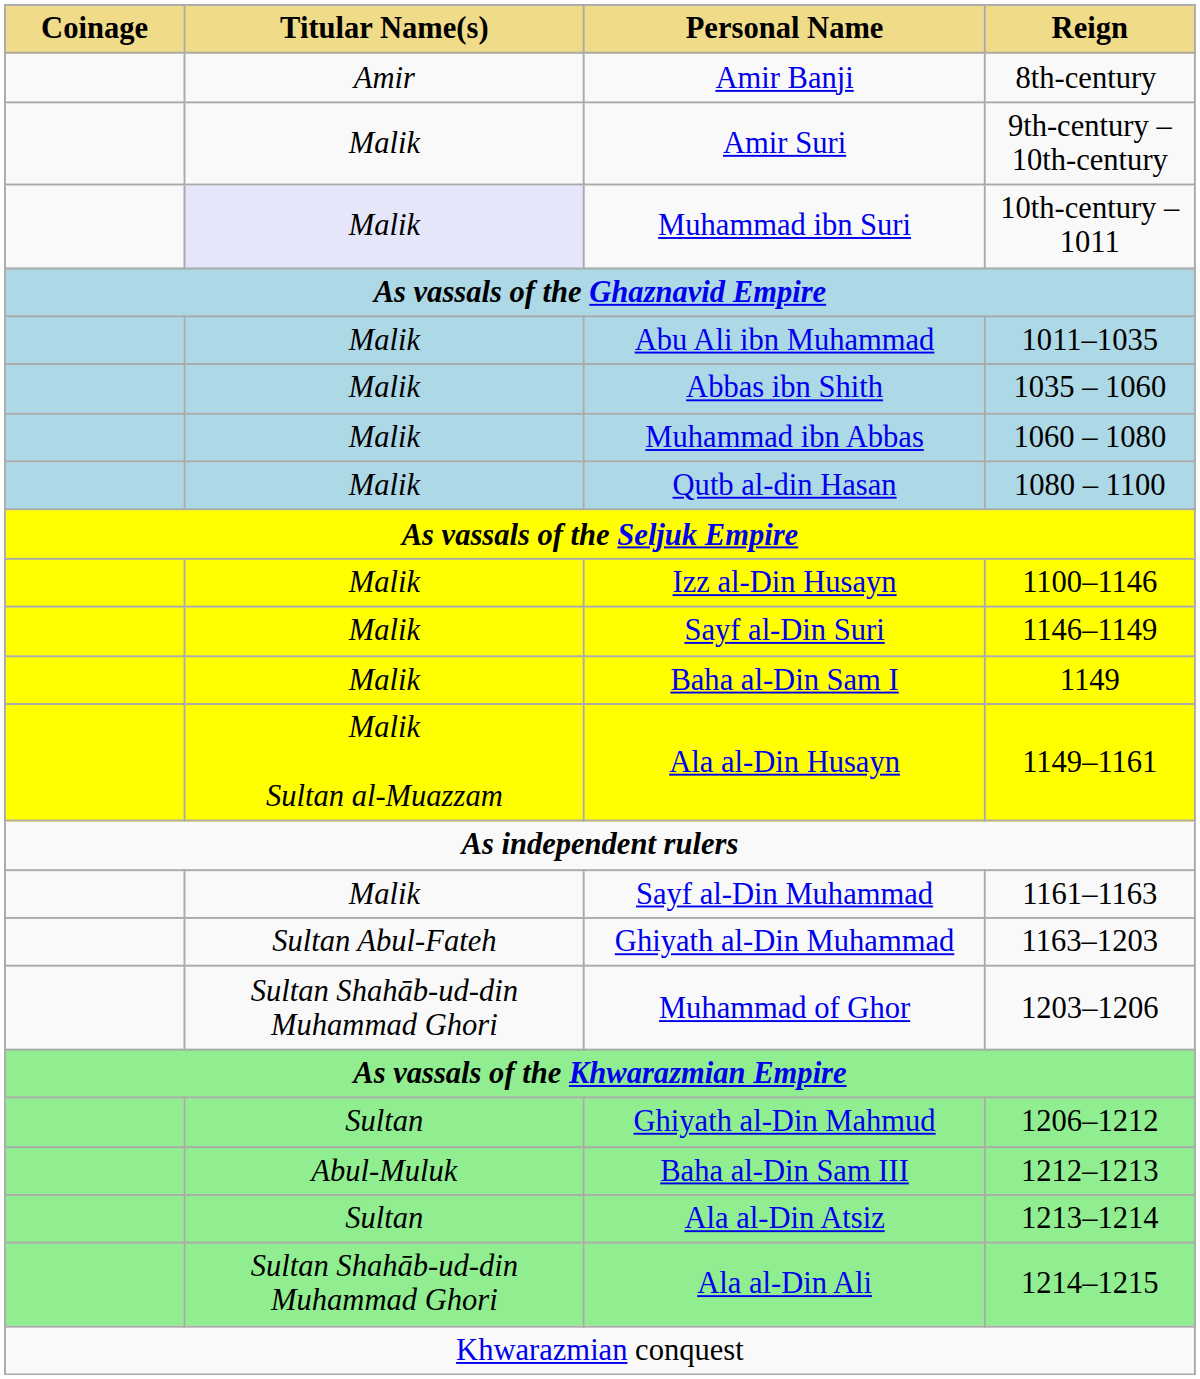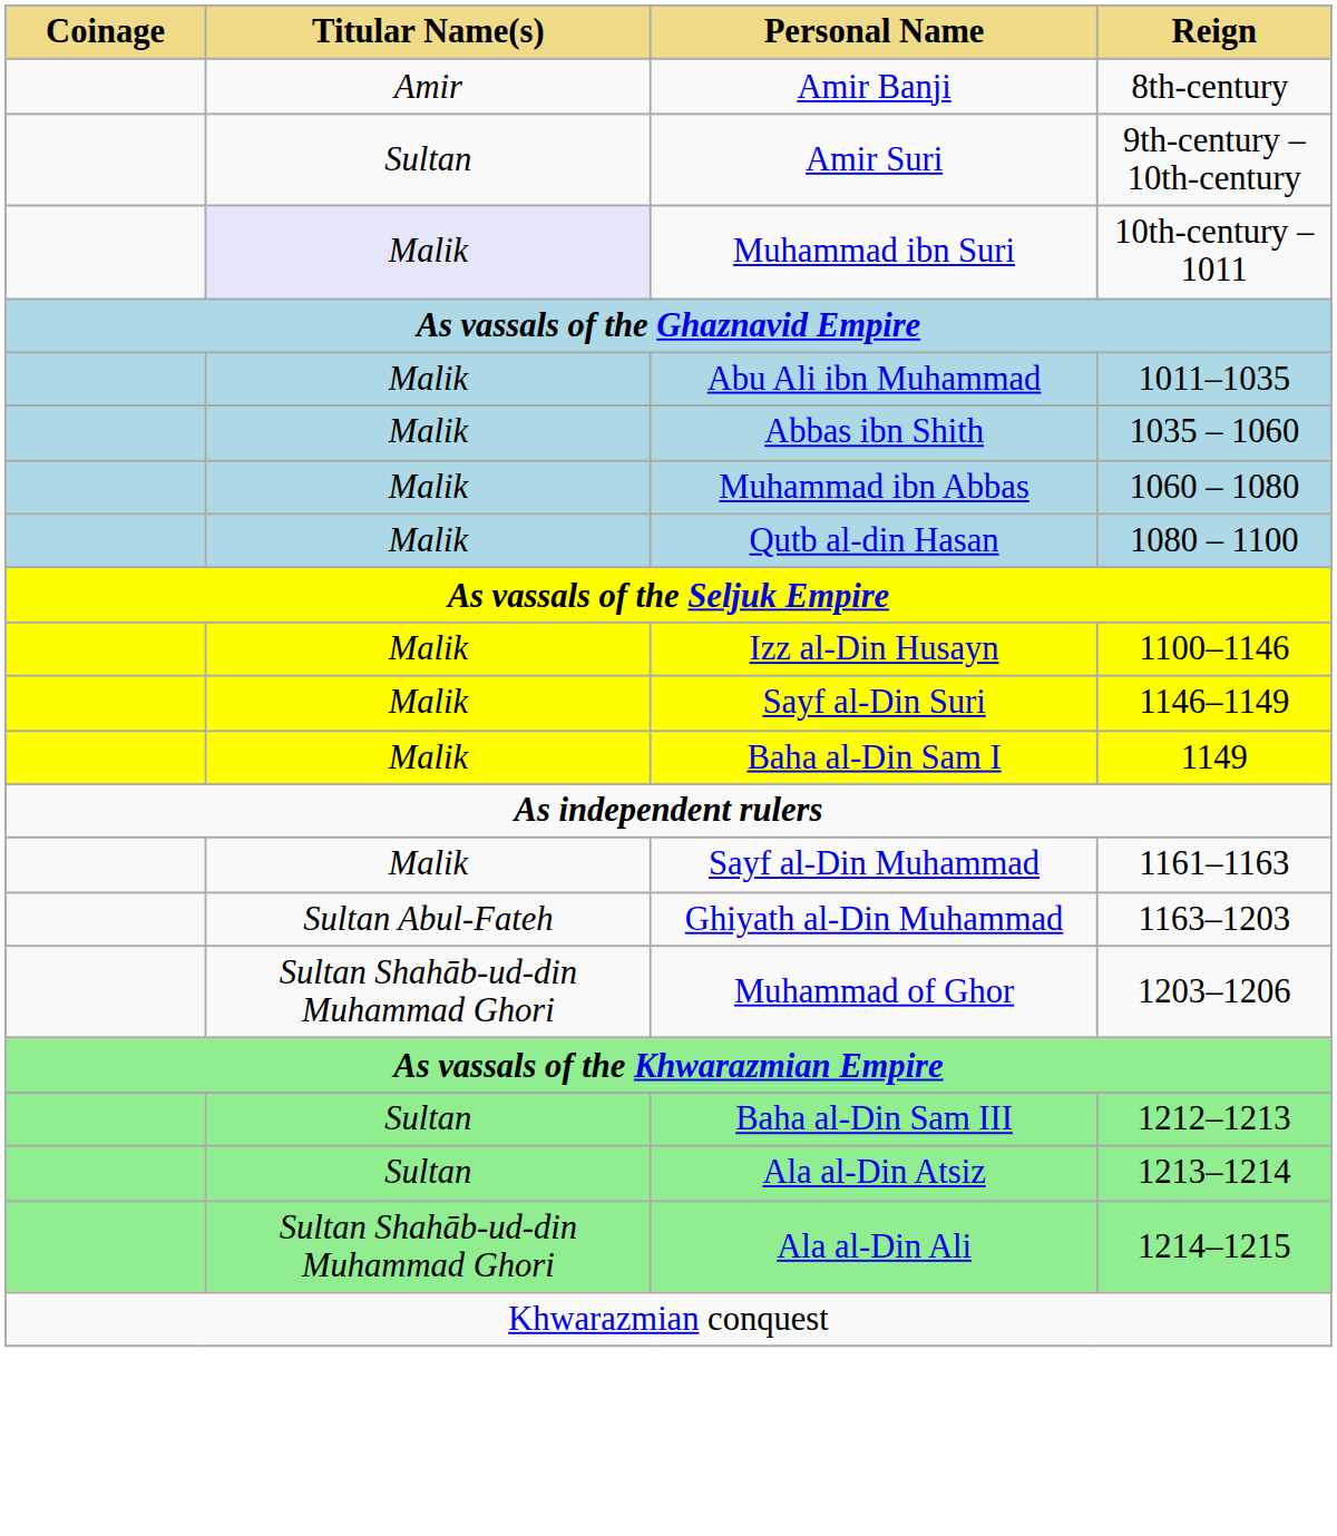 <table style="width:100%;" class="wikitable">
 <tr>
 <th style="background:#f0dc88; width:5%;">Coinage</th>
 <th style="background:#f0dc88; width:17%;">Titular Name(s)</th>
 <th style="background:#f0dc88; width:17%;">Personal Name</th>
 <th style="background:#f0dc88; width:7%;">Reign</th>
 </tr>
 <tr>
 <td></td>
 <td style="text-align:center;"><em>Amir</em><br><small></small></td>
 <td style="text-align:center;"><a href='#'>Amir Banji</a> <br><small></small></td>
 <td style="text-align:center;">8th-century <br></td>
 </tr>
 <tr>
 <td></td>
-<td style="text-align:center;"><em>Malik</em><br><small></small></td>
+<td style="text-align:center;"><em>Sultan</em><br><small></small></td>
 <td style="text-align:center;"><a href='#'>Amir Suri</a> <br><small></small></td>
 <td style="text-align:center;">9th-century – 10th-century<br></td>
 </tr>
 <tr>
 <td></td>
 <td style="background: lavender; text-align:center;"><em>Malik</em><br><small></small></td>
 <td style="text-align:center;"><a href='#'>Muhammad ibn Suri</a> <br><small></small></td>
 <td style="text-align:center;">10th-century – 1011<br></td>
 </tr>
 <tr style="background:lightblue">
 <td style="text-align:center;" colspan=4><strong><em>As vassals of the <a href='#'>Ghaznavid Empire</a></em></strong></td>
 </tr>
 <tr style="background:lightblue">
 <td></td>
 <td style="text-align:center;"><em>Malik</em><br><small></small></td>
 <td style="text-align:center;"><a href='#'>Abu Ali ibn Muhammad</a><br><small></small></td>
 <td style="text-align:center;">1011–1035</td>
 </tr>
 <tr style="background:lightblue">
 <td></td>
 <td style="text-align:center;"><em>Malik</em><br><small></small></td>
 <td style="text-align:center;"><a href='#'>Abbas ibn Shith</a><br><small></small></td>
 <td style="text-align:center;">1035 – 1060</td>
 </tr>
 <tr style="background:lightblue">
 <td></td>
 <td style="text-align:center;"><em>Malik</em><br><small></small></td>
 <td style="text-align:center;"><a href='#'>Muhammad ibn Abbas</a><br><small></small></td>
 <td style="text-align:center;">1060 – 1080</td>
 </tr>
 <tr style="background:lightblue">
 <td></td>
 <td style="text-align:center;"><em>Malik</em><br><small></small></td>
 <td style="text-align:center;"><a href='#'>Qutb al-din Hasan</a><br><small></small></td>
 <td style="text-align:center;">1080 – 1100</td>
 </tr>
 <tr style="background:yellow">
 <td style="text-align:center;" colspan=4><strong><em>As vassals of the <a href='#'>Seljuk Empire</a></em></strong></td>
 </tr>
 <tr style="background:yellow">
 <td></td>
 <td style="text-align:center;"><em>Malik</em><br><small></small></td>
 <td style="text-align:center;"><a href='#'>Izz al-Din Husayn</a><br><small></small></td>
 <td style="text-align:center;">1100–1146</td>
 </tr>
 <tr style="background:yellow">
 <td></td>
 <td style="text-align:center;"><em>Malik</em><br><small></small></td>
 <td style="text-align:center;"><a href='#'>Sayf al-Din Suri</a><br><small></small></td>
 <td style="text-align:center;">1146–1149</td>
 </tr>
 <tr style="background:yellow">
 <td></td>
 <td style="text-align:center;"><em>Malik</em><br><small></small></td>
 <td style="text-align:center;"><a href='#'>Baha al-Din Sam I</a><br><small></small></td>
 <td style="text-align:center;">1149</td>
 </tr>
-<tr style="background:yellow">
-<td></td>
-<td style="text-align:center;"><em>Malik</em><br><small></small> <br><em>Sultan al-Muazzam</em><br> <small></small></td>
-<td style="text-align:center;"><a href='#'>Ala al-Din Husayn</a> <br><small></small></td>
-<td style="text-align:center;">1149–1161</td>
-</tr>
 <tr>
 <td style="text-align:center;" colspan=4><strong><em>As independent rulers</em></strong></td>
 </tr>
 <tr>
 <td></td>
 <td style="text-align:center;"><em>Malik</em><br><small></small></td>
 <td style="text-align:center;"><a href='#'>Sayf al-Din Muhammad</a><br><small></small></td>
 <td style="text-align:center;">1161–1163</td>
 </tr>
 <tr>
 <td style="text-align:center;"></td>
 <td style="text-align:center;"><em>Sultan Abul-Fateh</em><br><small></small></td>
 <td style="text-align:center;"><a href='#'>Ghiyath al-Din Muhammad</a><br><small></small></td>
 <td style="text-align:center;">1163–1203</td>
 </tr>
 <tr>
 <td style="text-align:center;"> </td>
 <td style="text-align:center;"><em>Sultan Shahāb-ud-din Muhammad Ghori</em><br><small></small></td>
 <td style="text-align:center;"><a href='#'>Muhammad of Ghor</a><br><small></small></td>
 <td style="text-align:center;">1203–1206</td>
 </tr>
 <tr style="background:lightgreen">
 <td style="text-align:center;" colspan=4><strong><em>As vassals of the <a href='#'>Khwarazmian Empire</a></em></strong></td>
 </tr>
 <tr style="background:lightgreen">
-<td style="text-align:center;"></td>
+<td></td>
 <td style="text-align:center;"><em>Sultan</em><br><small></small></td>
-<td style="text-align:center;"><a href='#'>Ghiyath al-Din Mahmud</a> <br><small></small></td>
-<td style="text-align:center;">1206–1212</td>
-</tr>
-<tr style="background:lightgreen">
-<td></td>
-<td style="text-align:center;"><em>Abul-Muluk</em><br><small></small></td>
 <td style="text-align:center;"><a href='#'>Baha al-Din Sam III</a> <br><small></small></td>
 <td style="text-align:center;">1212–1213</td>
 </tr>
 <tr style="background:lightgreen">
 <td></td>
 <td style="text-align:center;"><em>Sultan</em><br><small></small></td>
 <td style="text-align:center;"><a href='#'>Ala al-Din Atsiz</a> <br><small></small></td>
 <td style="text-align:center;">1213–1214</td>
 </tr>
 <tr style="background:lightgreen">
 <td></td>
 <td style="text-align:center;"><em>Sultan Shahāb-ud-din Muhammad Ghori</em><br><small></small></td>
 <td style="text-align:center;"><a href='#'>Ala al-Din Ali</a> <br><small></small></td>
 <td style="text-align:center;">1214–1215</td>
 </tr>
 <tr>
 <td colspan="4" align="center"><a href='#'>Khwarazmian</a> conquest</td>
 </tr>
 </table>
